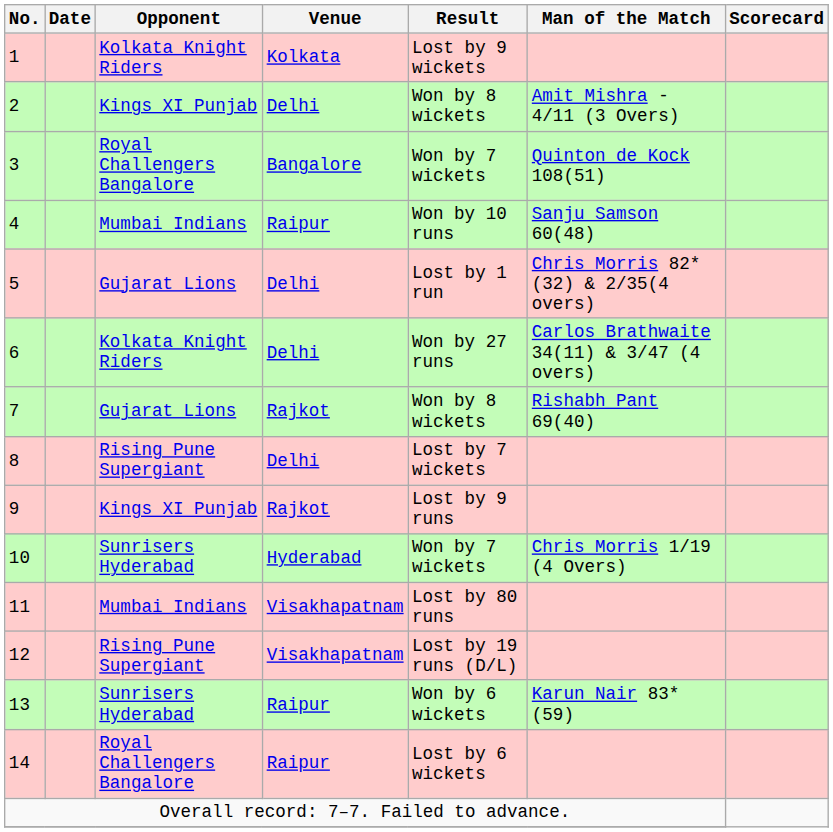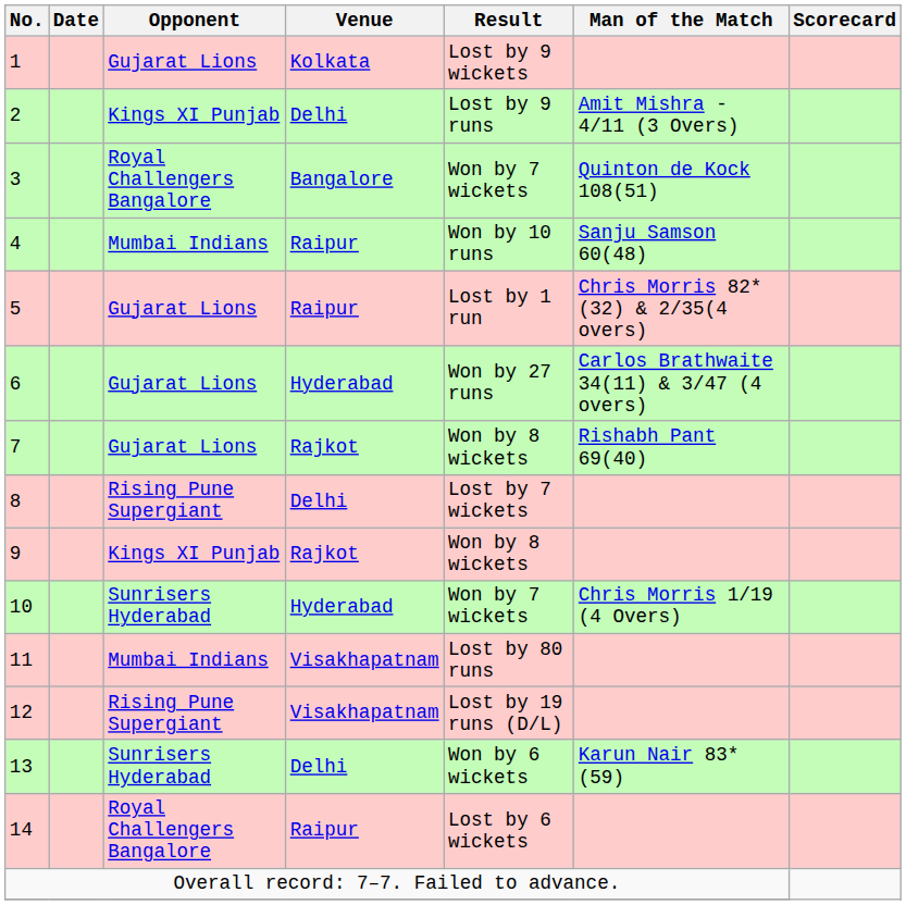 <table class="wikitable sortable">
 <tr>
 <th>No.</th>
 <th>Date</th>
 <th>Opponent</th>
 <th>Venue</th>
 <th>Result</th>
 <th>Man of the Match</th>
 <th>Scorecard</th>
 </tr>
 <tr style="background:#fcc;">
 <td>1</td>
 <td></td>
-<td><a href='#'>Kolkata Knight Riders</a></td>
+<td><a href='#'>Gujarat Lions</a></td>
 <td><a href='#'>Kolkata</a></td>
 <td>Lost by 9 wickets</td>
 <td></td>
 <td></td>
 </tr>
 <tr style="background:#c3fdb8;">
 <td>2</td>
 <td></td>
 <td><a href='#'>Kings XI Punjab</a></td>
 <td><a href='#'>Delhi</a></td>
-<td>Won by 8 wickets</td>
+<td>Lost by 9 runs</td>
 <td><a href='#'>Amit Mishra</a> - 4/11 (3 Overs)</td>
 <td></td>
 </tr>
 <tr style="background:#c3fdb8;">
 <td>3</td>
 <td></td>
 <td><a href='#'>Royal Challengers Bangalore</a></td>
 <td><a href='#'>Bangalore</a></td>
 <td>Won by 7 wickets</td>
 <td><a href='#'>Quinton de Kock</a> 108(51)</td>
 <td></td>
 </tr>
 <tr style="background:#c3fdb8;">
 <td>4</td>
 <td></td>
 <td><a href='#'>Mumbai Indians</a></td>
 <td><a href='#'>Raipur</a></td>
 <td>Won by 10 runs</td>
 <td><a href='#'>Sanju Samson</a> 60(48)</td>
 <td></td>
 </tr>
 <tr style="background:#fcc;">
 <td>5</td>
 <td></td>
 <td><a href='#'>Gujarat Lions</a></td>
-<td><a href='#'>Delhi</a></td>
+<td><a href='#'>Raipur</a></td>
 <td>Lost by 1 run</td>
 <td><a href='#'>Chris Morris</a> 82*(32) & 2/35(4 overs)</td>
 <td></td>
 </tr>
 <tr style="background:#c3fdb8;">
 <td>6</td>
 <td></td>
-<td><a href='#'>Kolkata Knight Riders</a></td>
-<td><a href='#'>Delhi</a></td>
+<td><a href='#'>Gujarat Lions</a></td>
+<td><a href='#'>Hyderabad</a></td>
 <td>Won by 27 runs</td>
 <td><a href='#'>Carlos Brathwaite</a> 34(11) & 3/47 (4 overs)</td>
 <td></td>
 </tr>
 <tr style="background:#c3fdb8;">
 <td>7</td>
 <td></td>
 <td><a href='#'>Gujarat Lions</a></td>
 <td><a href='#'>Rajkot</a></td>
 <td>Won by 8 wickets</td>
 <td><a href='#'>Rishabh Pant</a> 69(40)</td>
 <td></td>
 </tr>
 <tr style="background:#fcc;">
 <td>8</td>
 <td></td>
 <td><a href='#'>Rising Pune Supergiant</a></td>
 <td><a href='#'>Delhi</a></td>
 <td>Lost by 7 wickets</td>
 <td></td>
 <td></td>
 </tr>
 <tr style="background:#fcc;">
 <td>9</td>
 <td></td>
 <td><a href='#'>Kings XI Punjab</a></td>
 <td><a href='#'>Rajkot</a></td>
-<td>Lost by 9 runs</td>
+<td>Won by 8 wickets</td>
 <td></td>
 <td></td>
 </tr>
 <tr style="background:#c3fdb8;">
 <td>10</td>
 <td></td>
 <td><a href='#'>Sunrisers Hyderabad</a></td>
 <td><a href='#'>Hyderabad</a></td>
 <td>Won by 7 wickets</td>
 <td><a href='#'>Chris Morris</a> 1/19 (4 Overs)</td>
 <td></td>
 </tr>
 <tr style="background:#fcc;">
 <td>11</td>
 <td></td>
 <td><a href='#'>Mumbai Indians</a></td>
 <td><a href='#'>Visakhapatnam</a></td>
 <td>Lost by 80 runs</td>
 <td></td>
 <td></td>
 </tr>
 <tr style="background:#fcc;">
 <td>12</td>
 <td></td>
 <td><a href='#'>Rising Pune Supergiant</a></td>
 <td><a href='#'>Visakhapatnam</a></td>
 <td>Lost by 19 runs (D/L)</td>
 <td></td>
 <td></td>
 </tr>
 <tr style="background:#c3fdb8;">
 <td>13</td>
 <td></td>
 <td><a href='#'>Sunrisers Hyderabad</a></td>
-<td><a href='#'>Raipur</a></td>
+<td><a href='#'>Delhi</a></td>
 <td>Won by 6 wickets</td>
 <td><a href='#'>Karun Nair</a> 83*(59)</td>
 <td></td>
 </tr>
 <tr style="background:#fcc;">
 <td>14</td>
 <td></td>
 <td><a href='#'>Royal Challengers Bangalore</a></td>
 <td><a href='#'>Raipur</a></td>
 <td>Lost by 6 wickets</td>
 <td></td>
 <td></td>
 </tr>
 <tr>
 <td colspan="6" style="text-align:center;">Overall record: 7–7. Failed to advance.</td>
 </tr>
 <tr>
 </tr>
 </table>
